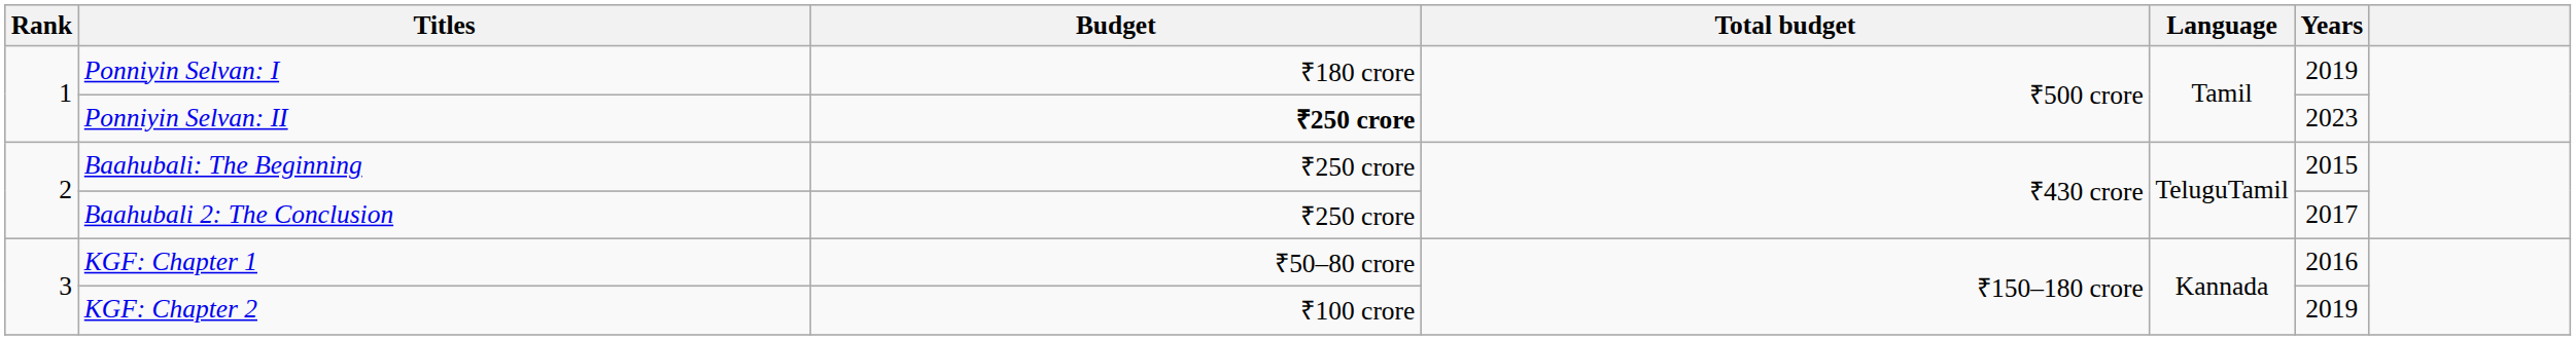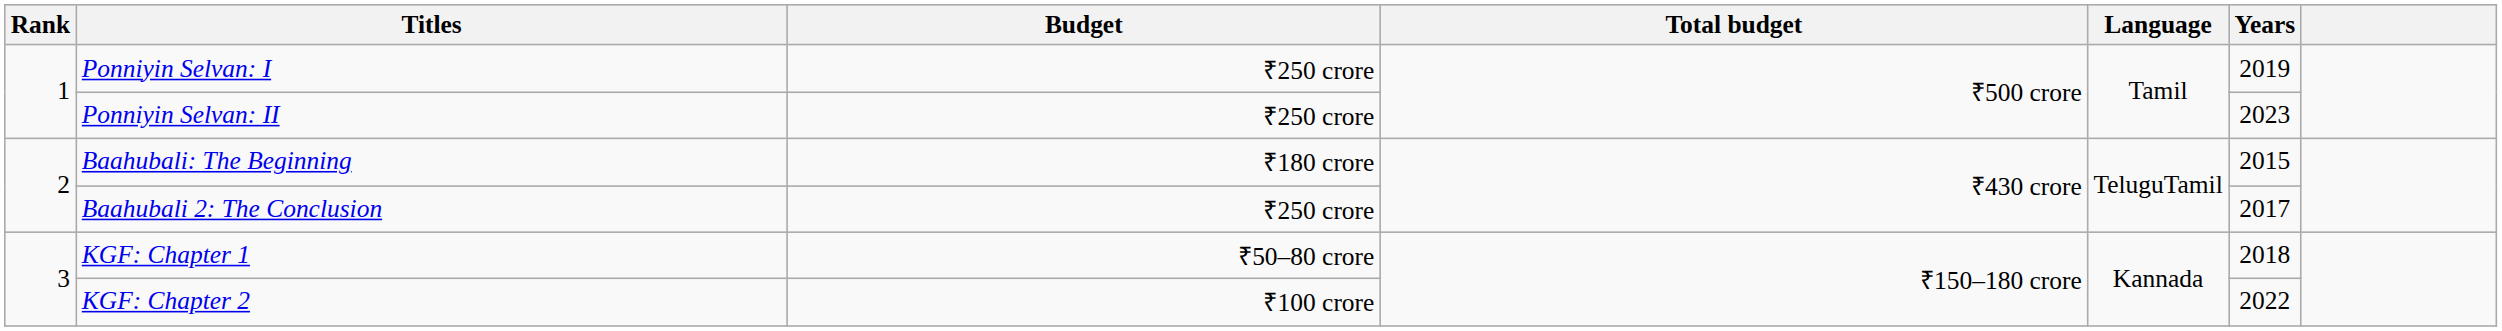 <table class="wikitable sortable plainrowheaders">
 <tr>
 <th scope="col">Rank</th>
 <th scope="col" style="width:30em;">Titles</th>
 <th scope="col" style="width:25em;">Budget</th>
 <th scope="col" style="width:30em;">Total budget</th>
 <th>Language</th>
 <th>Years</th>
 <th class="unsortable" scope="col" style="width:8em;"></th>
 </tr>
 <tr>
 <td rowspan="2" style="text-align:right" !scope="row">1</td>
 <td><em><a href='#'>Ponniyin Selvan: I</a></em></td>
-<td align="right">₹180 crore</td>
+<td align="right">₹250 crore</td>
 <td rowspan="2" align="right">₹500 crore</td>
 <td rowspan="2" align="center">Tamil</td>
 <td align="center">2019</td>
 <td rowspan="2" align="center"></td>
 </tr>
 <tr>
 <td><em><a href='#'>Ponniyin Selvan: II</a></em></td>
-<td align="right"><strong>₹250 crore</strong></td>
+<td align="right">₹250 crore</td>
 <td align="center">2023</td>
 </tr>
 <tr>
 <td rowspan="2" style="text-align:right" !scope="row">2</td>
 <td><em><a href='#'>Baahubali: The Beginning</a></em></td>
-<td align="right">₹250 crore</td>
+<td align="right">₹180 crore</td>
 <td rowspan="2" align="right">₹430 crore</td>
 <td rowspan="2" align="center">TeluguTamil</td>
 <td align="center">2015</td>
 <td rowspan="2" align="center"></td>
 </tr>
 <tr>
 <td><em><a href='#'>Baahubali 2: The Conclusion</a></em></td>
 <td align="right">₹250 crore</td>
 <td align="center">2017</td>
 </tr>
 <tr>
 <td rowspan="2" style="text-align:right" !scope="row">3</td>
 <td><em><a href='#'>KGF: Chapter 1</a></em></td>
 <td align="right">₹50–80 crore</td>
 <td rowspan="2" align="right">₹150–180 crore</td>
 <td rowspan="2" align="center">Kannada</td>
-<td align="center">2016</td>
+<td align="center">2018</td>
 <td rowspan="2" align="center"></td>
 </tr>
 <tr>
 <td><em><a href='#'>KGF: Chapter 2</a></em></td>
 <td align="right">₹100 crore</td>
-<td align="center">2019</td>
+<td align="center">2022</td>
 </tr>
 </table>
